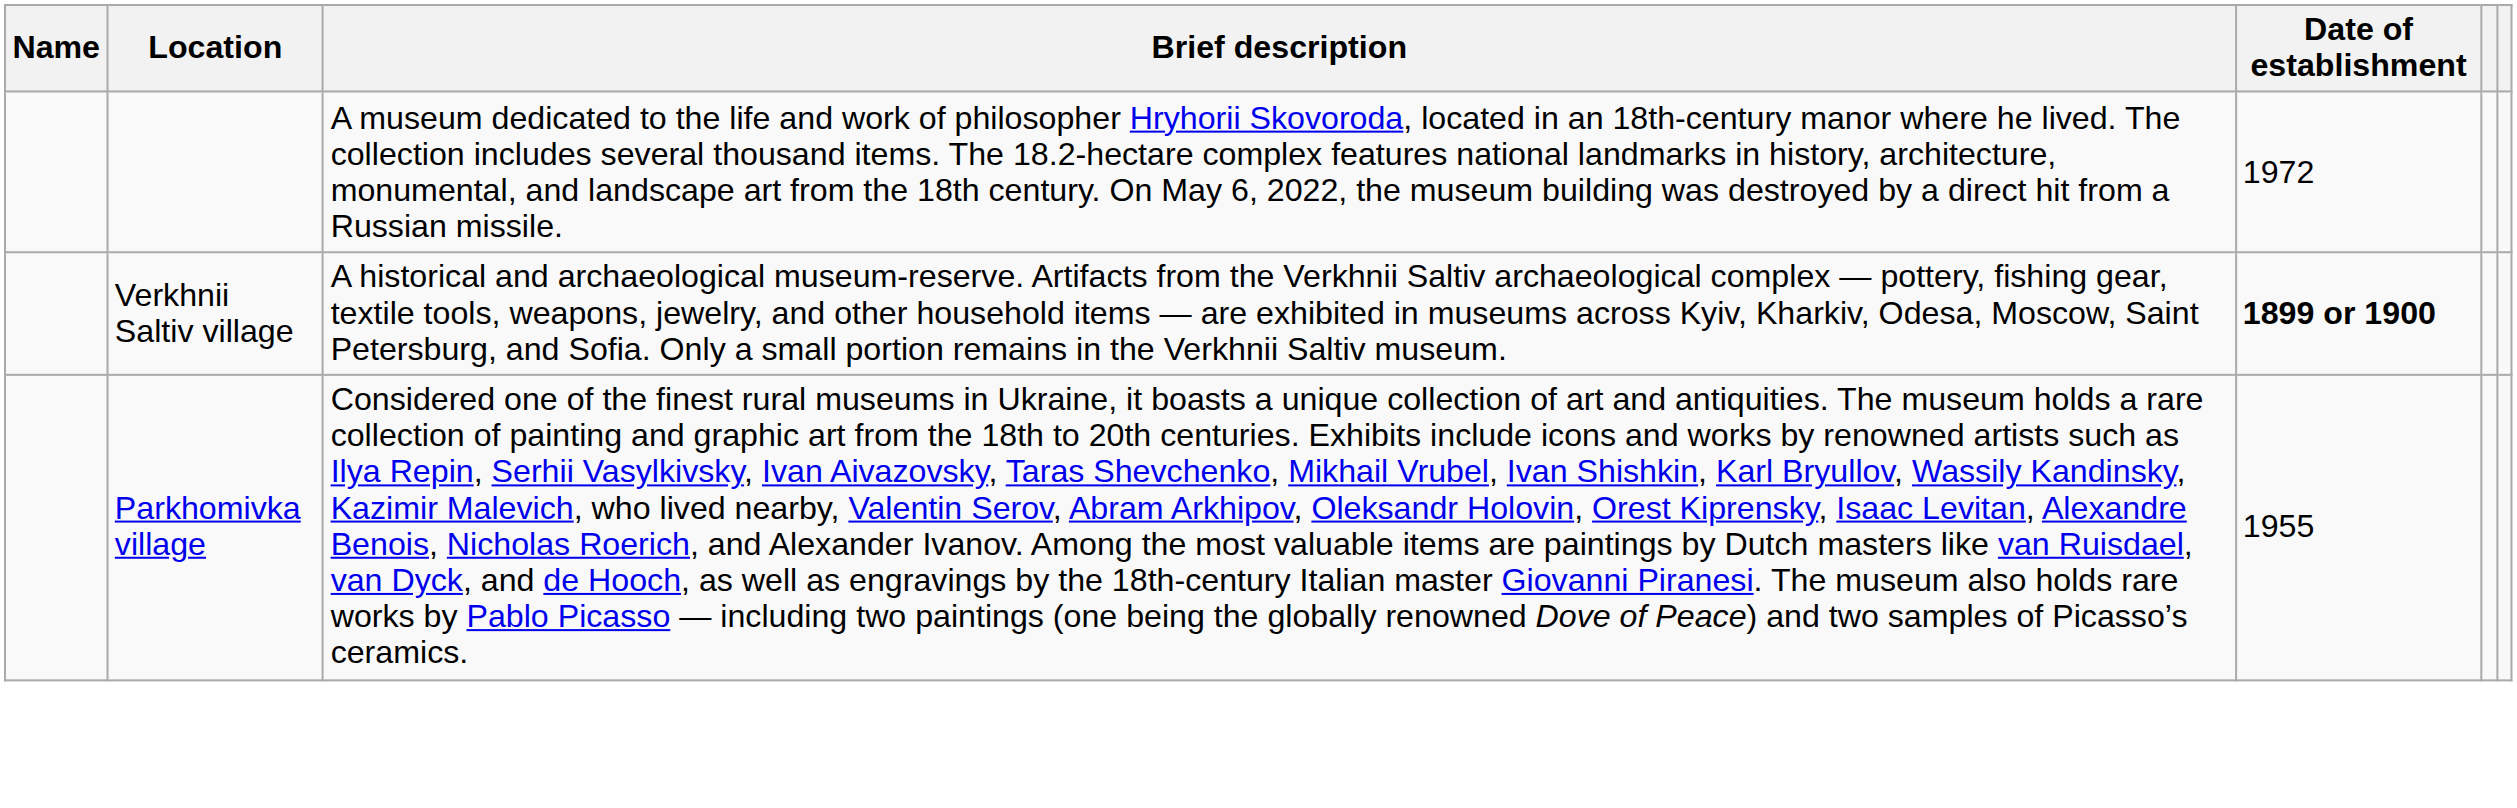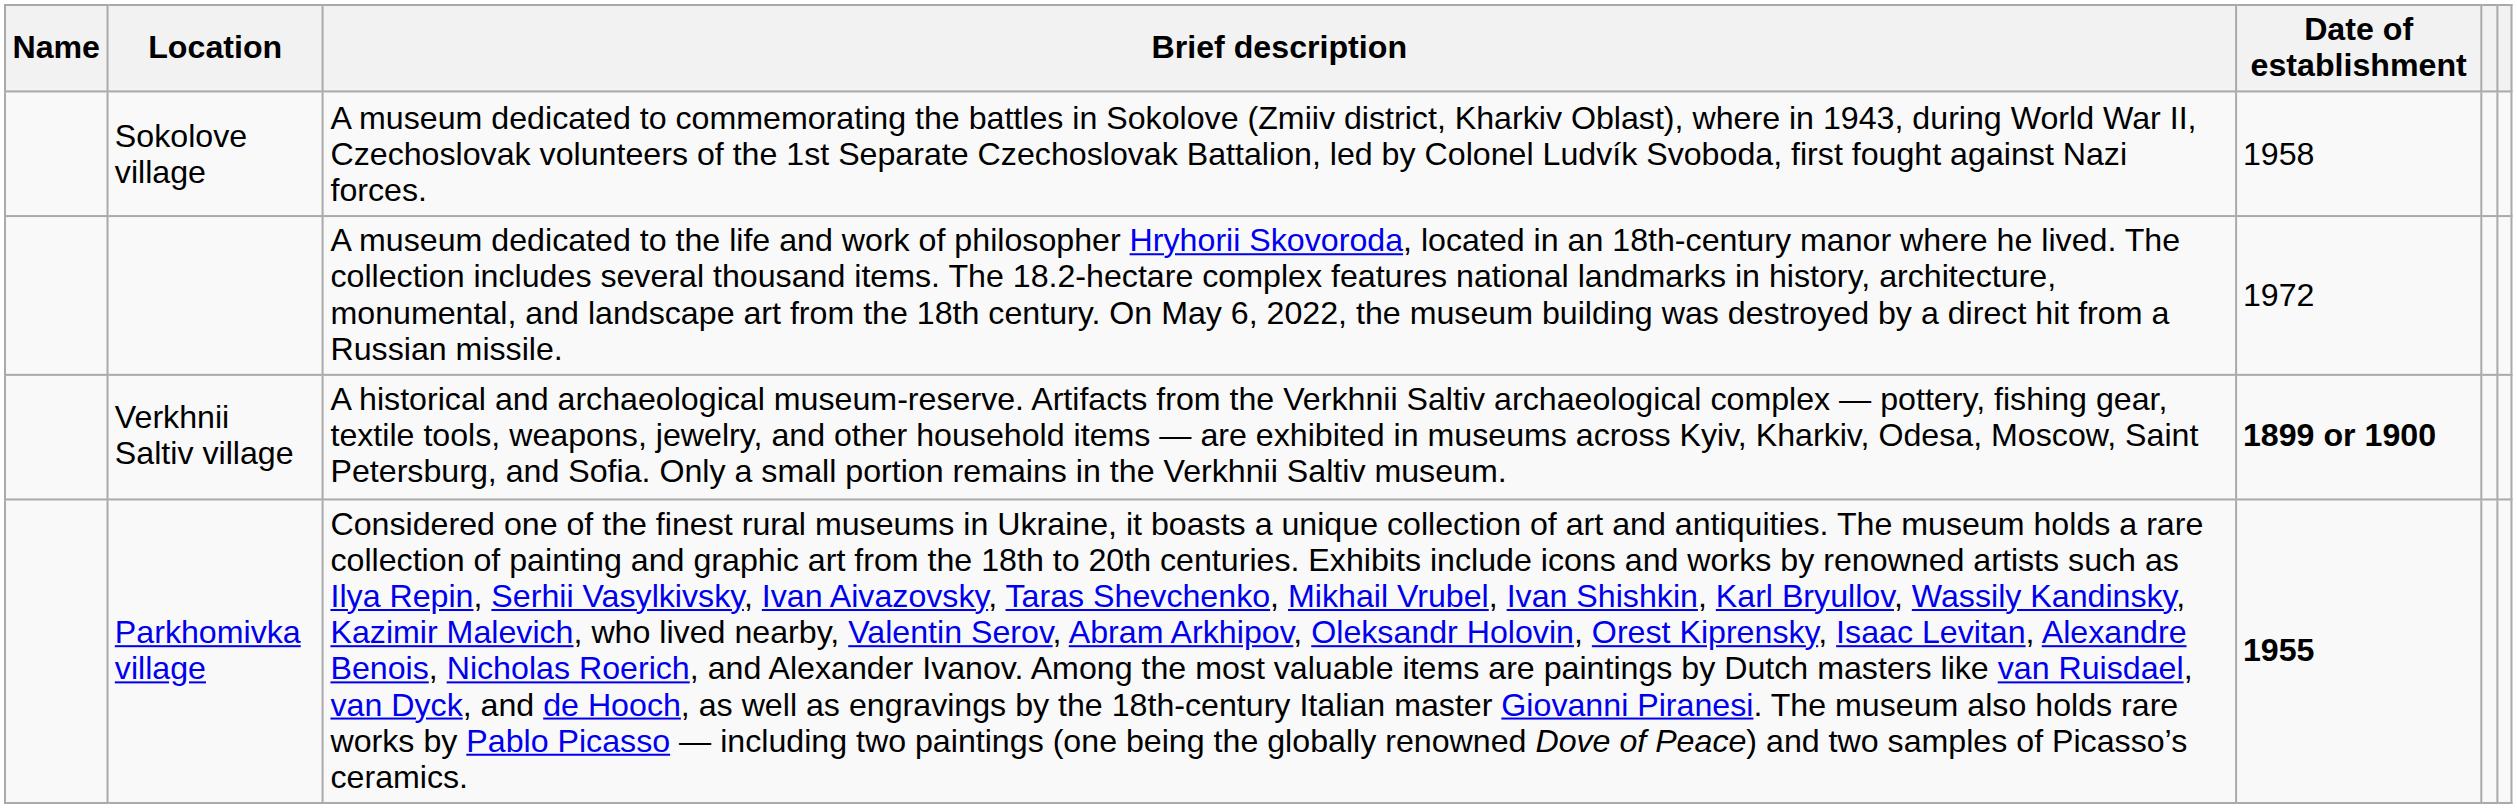 <table class="wikitable">
 <tr>
 <th>Name</th>
 <th>Location</th>
 <th>Brief description</th>
 <th>Date of establishment</th>
 <th></th>
 <th></th>
+</tr>
+<tr>
+<td></td>
+<td>Sokolove village</td>
+<td>A museum dedicated to commemorating the battles in Sokolove (Zmiiv district, Kharkiv Oblast), where in 1943, during World War II, Czechoslovak volunteers of the 1st Separate Czechoslovak Battalion, led by Colonel Ludvík Svoboda, first fought against Nazi forces.</td>
+<td>1958</td>
+<td></td>
+<td></td>
 </tr>
 <tr>
 <td></td>
 <td></td>
 <td>A museum dedicated to the life and work of philosopher <a href='#'>Hryhorii Skovoroda</a>, located in an 18th-century manor where he lived. The collection includes several thousand items. The 18.2-hectare complex features national landmarks in history, architecture, monumental, and landscape art from the 18th century. On May 6, 2022, the museum building was destroyed by a direct hit from a Russian missile.</td>
 <td>1972</td>
 <td></td>
 <td></td>
 </tr>
 <tr>
 <td></td>
 <td>Verkhnii Saltiv village</td>
 <td>A historical and archaeological museum-reserve. Artifacts from the Verkhnii Saltiv archaeological complex — pottery, fishing gear, textile tools, weapons, jewelry, and other household items — are exhibited in museums across Kyiv, Kharkiv, Odesa, Moscow, Saint Petersburg, and Sofia. Only a small portion remains in the Verkhnii Saltiv museum.</td>
 <td><strong>1899 or 1900</strong></td>
 <td></td>
 <td></td>
 </tr>
 <tr>
 <td></td>
 <td><a href='#'>Parkhomivka village</a></td>
 <td>Considered one of the finest rural museums in Ukraine, it boasts a unique collection of art and antiquities. The museum holds a rare collection of painting and graphic art from the 18th to 20th centuries. Exhibits include icons and works by renowned artists such as <a href='#'>Ilya Repin</a>, <a href='#'>Serhii Vasylkivsky</a>, <a href='#'>Ivan Aivazovsky</a>, <a href='#'>Taras Shevchenko</a>, <a href='#'>Mikhail Vrubel</a>, <a href='#'>Ivan Shishkin</a>, <a href='#'>Karl Bryullov</a>, <a href='#'>Wassily Kandinsky</a>, <a href='#'>Kazimir Malevich</a>, who lived nearby, <a href='#'>Valentin Serov</a>, <a href='#'>Abram Arkhipov</a>, <a href='#'>Oleksandr Holovin</a>, <a href='#'>Orest Kiprensky</a>, <a href='#'>Isaac Levitan</a>, <a href='#'>Alexandre Benois</a>, <a href='#'>Nicholas Roerich</a>, and Alexander Ivanov. Among the most valuable items are paintings by Dutch masters like <a href='#'>van Ruisdael</a>, <a href='#'>van Dyck</a>, and <a href='#'>de Hooch</a>, as well as engravings by the 18th-century Italian master <a href='#'>Giovanni Piranesi</a>. The museum also holds rare works by <a href='#'>Pablo Picasso</a> — including two paintings (one being the globally renowned <em>Dove of Peace</em>) and two samples of Picasso’s ceramics.</td>
-<td>1955</td>
+<td><strong>1955</strong></td>
 <td></td>
 <td></td>
 </tr>
 </table>
